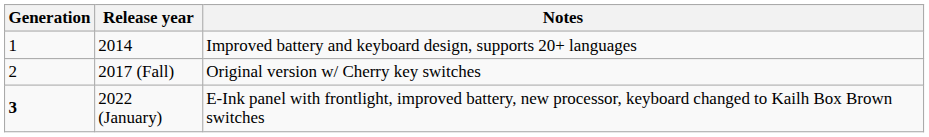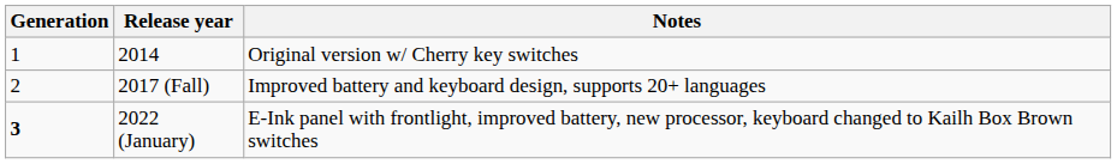 <table class="wikitable">
 <tr>
 <th>Generation</th>
 <th>Release year</th>
 <th>Notes</th>
 </tr>
 <tr>
 <td>1</td>
 <td>2014</td>
-<td>Improved battery and keyboard design, supports 20+ languages</td>
+<td>Original version w/ Cherry key switches</td>
 </tr>
 <tr>
 <td>2</td>
 <td>2017 (Fall)</td>
-<td>Original version w/ Cherry key switches</td>
+<td>Improved battery and keyboard design, supports 20+ languages</td>
 </tr>
 <tr>
 <td><strong>3</strong></td>
 <td>2022 (January)</td>
 <td>E-Ink panel with frontlight, improved battery, new processor, keyboard changed to Kailh Box Brown switches</td>
 </tr>
 </table>
